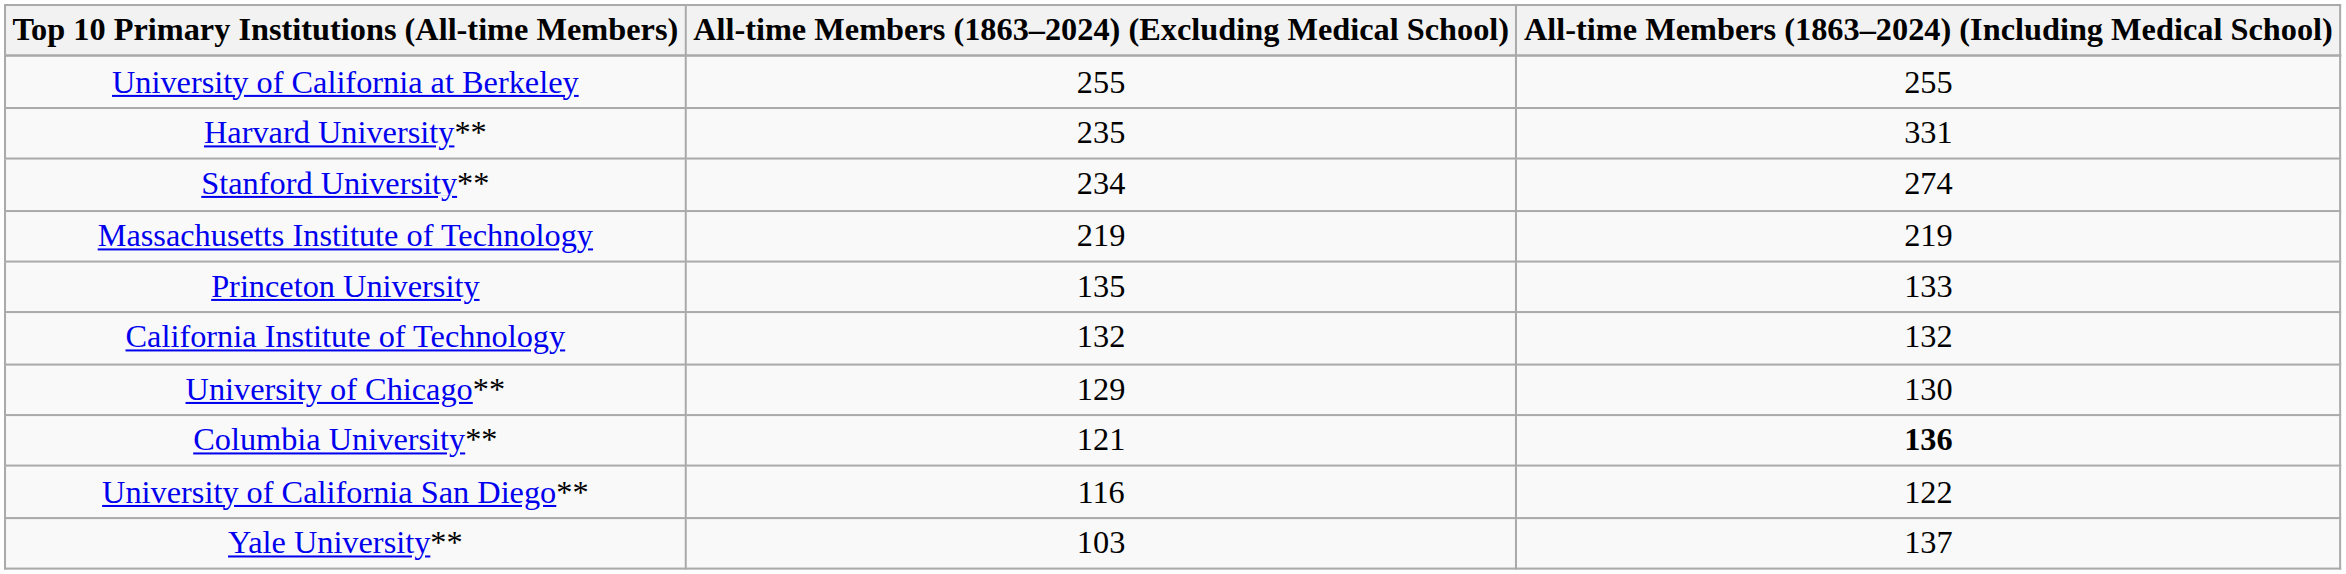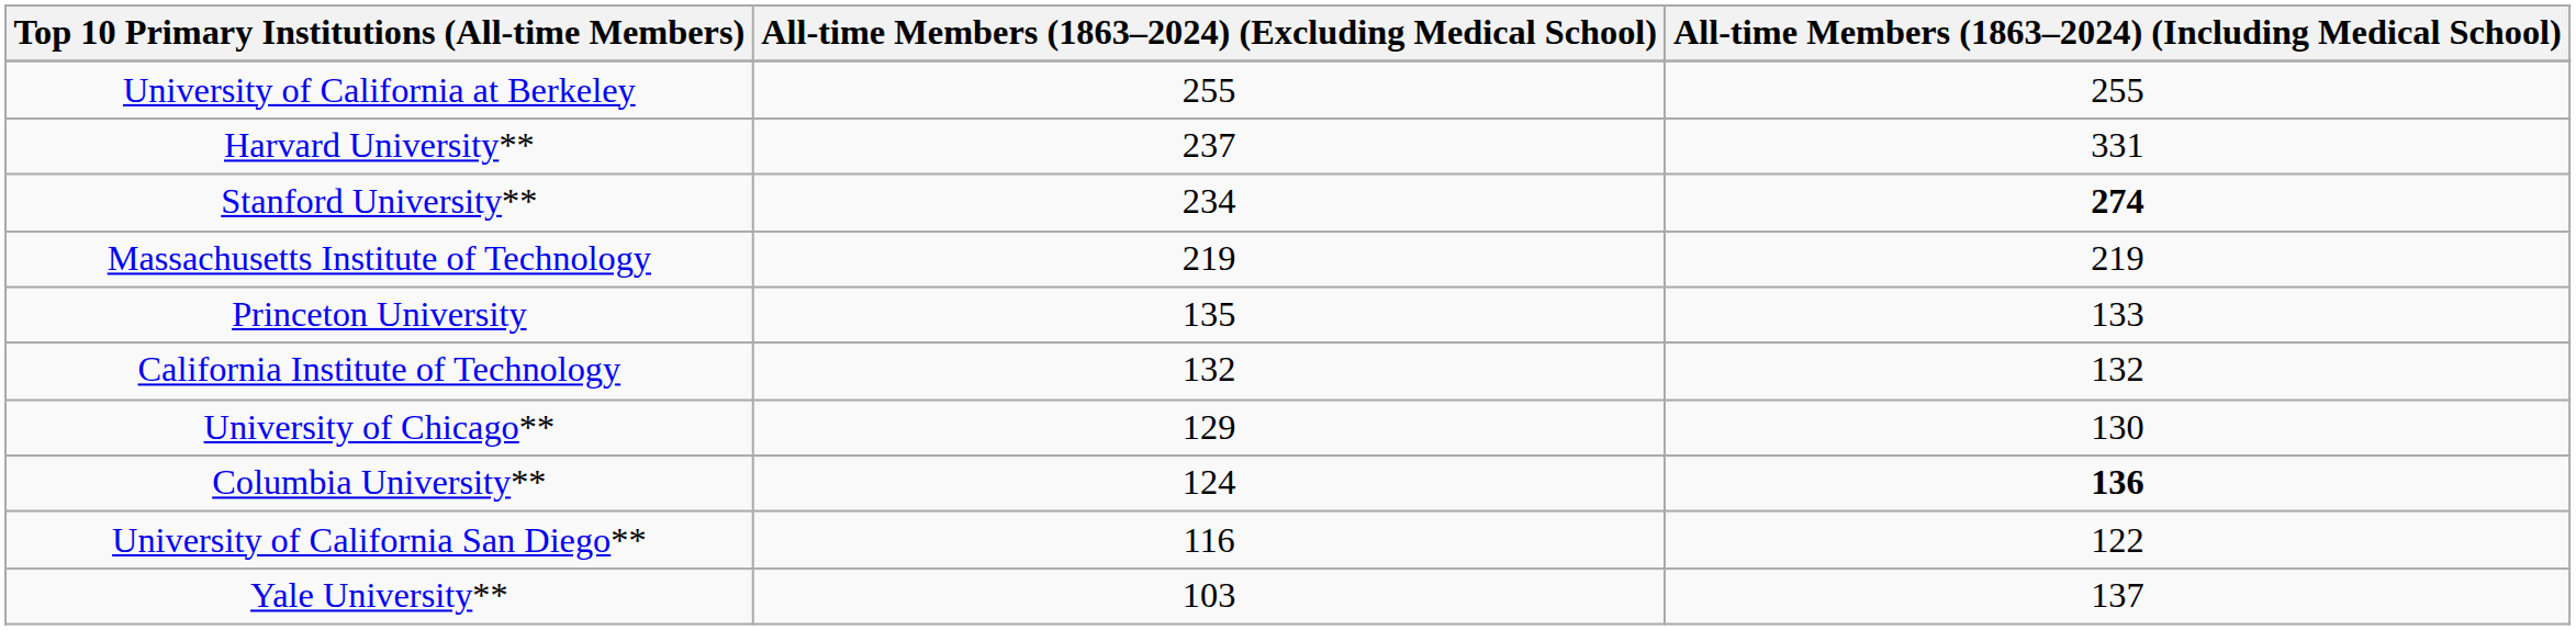 <table class="wikitable sortable">
 <tr>
 <th>Top 10 Primary Institutions (All-time Members)</th>
 <th data-sort-type="number">All-time Members (1863–2024) (Excluding Medical School)</th>
 <th data-sort-type="number">All-time Members (1863–2024) (Including Medical School)</th>
 </tr>
 <tr>
 </tr>
 <tr>
 <td align="center"><a href='#'>University of California at Berkeley</a></td>
 <td align="center">255</td>
 <td align="center">255</td>
 </tr>
 <tr>
 <td align="center"><a href='#'>Harvard University</a>**</td>
-<td align="center">235</td>
+<td align="center">237</td>
 <td align="center">331</td>
 </tr>
 <tr>
 <td align="center"><a href='#'>Stanford University</a>**</td>
 <td align="center">234</td>
-<td align="center">274</td>
+<td align="center"><strong>274</strong></td>
 </tr>
 <tr>
 <td align="center"><a href='#'>Massachusetts Institute of Technology</a></td>
 <td align="center">219</td>
 <td align="center">219</td>
 </tr>
 <tr>
 <td align="center"><a href='#'>Princeton University</a></td>
 <td align="center">135</td>
 <td align="center">133</td>
 </tr>
 <tr>
 <td align="center"><a href='#'>California Institute of Technology</a></td>
 <td align="center">132</td>
 <td align="center">132</td>
 </tr>
 <tr>
 <td align="center"><a href='#'>University of Chicago</a>**</td>
 <td align="center">129</td>
 <td align="center">130</td>
 </tr>
 <tr>
 <td align="center"><a href='#'>Columbia University</a>**</td>
-<td align="center">121</td>
+<td align="center">124</td>
 <td align="center"><strong>136</strong></td>
 </tr>
 <tr>
 <td align="center"><a href='#'>University of California San Diego</a>**</td>
 <td align="center">116</td>
 <td align="center">122</td>
 </tr>
 <tr>
 <td align="center"><a href='#'>Yale University</a>**</td>
 <td align="center">103</td>
 <td align="center">137</td>
 </tr>
 </table>
